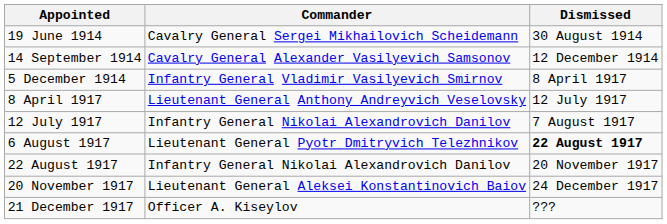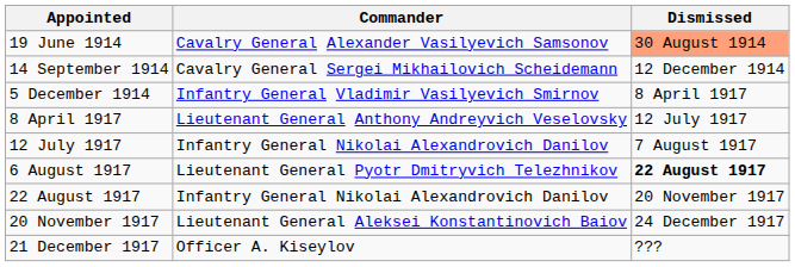 <table class="wikitable">
 <tr>
 <th>Appointed</th>
 <th>Commander</th>
 <th>Dismissed</th>
 </tr>
 <tr>
 <td>19 June 1914</td>
-<td>Cavalry General <a href='#'>Sergei Mikhailovich Scheidemann</a></td>
-<td>30 August 1914</td>
+<td><a href='#'>Cavalry General</a> <a href='#'>Alexander Vasilyevich Samsonov</a></td>
+<td style="background: lightsalmon;">30 August 1914</td>
 </tr>
 <tr>
 <td>14 September 1914</td>
-<td><a href='#'>Cavalry General</a> <a href='#'>Alexander Vasilyevich Samsonov</a></td>
+<td>Cavalry General <a href='#'>Sergei Mikhailovich Scheidemann</a></td>
 <td>12 December 1914</td>
 </tr>
 <tr>
 <td>5 December 1914</td>
 <td><a href='#'>Infantry General</a> <a href='#'>Vladimir Vasilyevich Smirnov</a></td>
 <td>8 April 1917</td>
 </tr>
 <tr>
 <td>8 April 1917</td>
 <td><a href='#'>Lieutenant General</a> <a href='#'>Anthony Andreyvich Veselovsky</a></td>
 <td>12 July 1917</td>
 </tr>
 <tr>
 <td>12 July 1917</td>
 <td>Infantry General <a href='#'>Nikolai Alexandrovich Danilov</a></td>
 <td>7 August 1917</td>
 </tr>
 <tr>
 <td>6 August 1917</td>
 <td>Lieutenant General <a href='#'>Pyotr Dmitryvich Telezhnikov</a></td>
 <td><strong>22 August 1917</strong></td>
 </tr>
 <tr>
 <td>22 August 1917</td>
 <td>Infantry General Nikolai Alexandrovich Danilov</td>
 <td>20 November 1917</td>
 </tr>
 <tr>
 <td>20 November 1917</td>
 <td>Lieutenant General <a href='#'>Aleksei Konstantinovich Baiov</a></td>
 <td>24 December 1917</td>
 </tr>
 <tr>
 <td>21 December 1917</td>
 <td>Officer A. Kiseylov</td>
 <td>???</td>
 </tr>
 </table>
